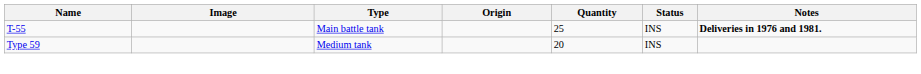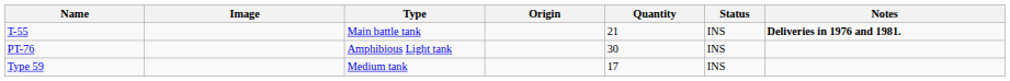 <table class="wikitable" style="width:90%;">
 <tr>
 <th width=14%>Name</th>
 <th width=20%>Image</th>
 <th width=14%>Type</th>
 <th width=12%>Origin</th>
 <th width=10%>Quantity</th>
 <th width=06%>Status</th>
 <th width=24%>Notes</th>
 </tr>
 <tr>
 <td><a href='#'>T-55</a></td>
 <td></td>
 <td><a href='#'>Main battle tank</a></td>
 <td></td>
-<td>25</td>
+<td>21</td>
 <td>INS</td>
 <td><strong>Deliveries in 1976 and 1981.</strong></td>
+</tr>
+<tr>
+<td><a href='#'>PT-76</a></td>
+<td></td>
+<td><a href='#'>Amphibious</a> <a href='#'>Light tank</a></td>
+<td></td>
+<td>30</td>
+<td>INS</td>
+<td></td>
 </tr>
 <tr>
 <td><a href='#'>Type 59</a></td>
 <td></td>
 <td><a href='#'>Medium tank</a></td>
 <td></td>
-<td>20</td>
+<td>17</td>
 <td>INS</td>
 <td></td>
 </tr>
 </table>
